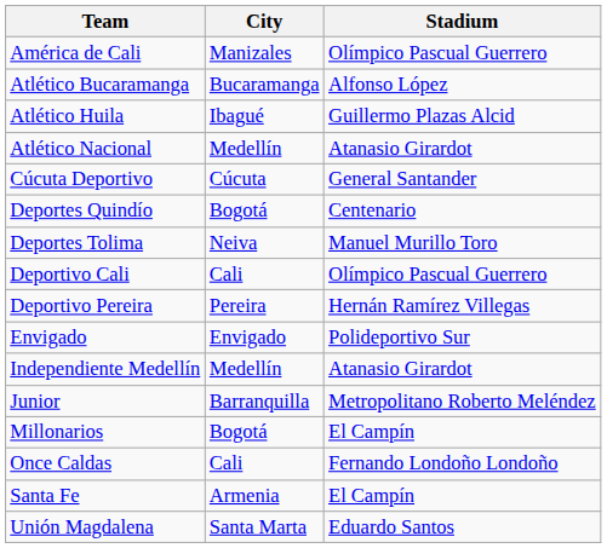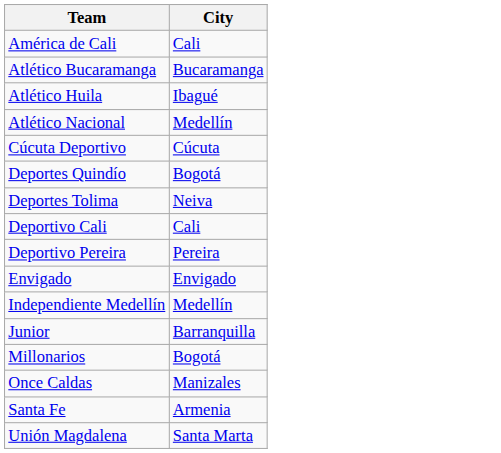 <table class="wikitable sortable">
 <tr>
 <th>Team</th>
 <th>City</th>
-<th>Stadium</th>
 </tr>
 <tr>
 <td><a href='#'>América de Cali</a></td>
-<td><a href='#'>Manizales</a></td>
-<td><a href='#'>Olímpico Pascual Guerrero</a></td>
+<td><a href='#'>Cali</a></td>
 </tr>
 <tr>
 <td><a href='#'>Atlético Bucaramanga</a></td>
 <td><a href='#'>Bucaramanga</a></td>
-<td><a href='#'>Alfonso López</a></td>
 </tr>
 <tr>
 <td><a href='#'>Atlético Huila</a></td>
 <td><a href='#'>Ibagué</a></td>
-<td><a href='#'>Guillermo Plazas Alcid</a></td>
 </tr>
 <tr>
 <td><a href='#'>Atlético Nacional</a></td>
 <td><a href='#'>Medellín</a></td>
-<td><a href='#'>Atanasio Girardot</a></td>
 </tr>
 <tr>
 <td><a href='#'>Cúcuta Deportivo</a></td>
 <td><a href='#'>Cúcuta</a></td>
-<td><a href='#'>General Santander</a></td>
 </tr>
 <tr>
 <td><a href='#'>Deportes Quindío</a></td>
 <td><a href='#'>Bogotá</a></td>
-<td><a href='#'>Centenario</a></td>
 </tr>
 <tr>
 <td><a href='#'>Deportes Tolima</a></td>
 <td><a href='#'>Neiva</a></td>
-<td><a href='#'>Manuel Murillo Toro</a></td>
 </tr>
 <tr>
 <td><a href='#'>Deportivo Cali</a></td>
 <td><a href='#'>Cali</a></td>
-<td><a href='#'>Olímpico Pascual Guerrero</a></td>
 </tr>
 <tr>
 <td><a href='#'>Deportivo Pereira</a></td>
 <td><a href='#'>Pereira</a></td>
-<td><a href='#'>Hernán Ramírez Villegas</a></td>
 </tr>
 <tr>
 <td><a href='#'>Envigado</a></td>
 <td><a href='#'>Envigado</a></td>
-<td><a href='#'>Polideportivo Sur</a></td>
 </tr>
 <tr>
 <td><a href='#'>Independiente Medellín</a></td>
 <td><a href='#'>Medellín</a></td>
-<td><a href='#'>Atanasio Girardot</a></td>
 </tr>
 <tr>
 <td><a href='#'>Junior</a></td>
 <td><a href='#'>Barranquilla</a></td>
-<td><a href='#'>Metropolitano Roberto Meléndez</a></td>
 </tr>
 <tr>
 <td><a href='#'>Millonarios</a></td>
 <td><a href='#'>Bogotá</a></td>
-<td><a href='#'>El Campín</a></td>
 </tr>
 <tr>
 <td><a href='#'>Once Caldas</a></td>
-<td><a href='#'>Cali</a></td>
-<td><a href='#'>Fernando Londoño Londoño</a></td>
+<td><a href='#'>Manizales</a></td>
 </tr>
 <tr>
 <td><a href='#'>Santa Fe</a></td>
 <td><a href='#'>Armenia</a></td>
-<td><a href='#'>El Campín</a></td>
 </tr>
 <tr>
 <td><a href='#'>Unión Magdalena</a></td>
 <td><a href='#'>Santa Marta</a></td>
-<td><a href='#'>Eduardo Santos</a></td>
 </tr>
 </table>
